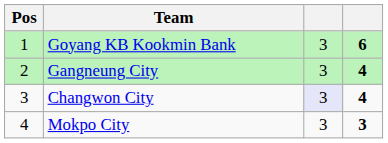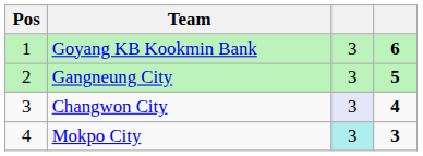 <table class="wikitable" style="text-align:center;">
 <tr>
 <th width=30>Pos</th>
 <th width=240>Team</th>
 <th width=30></th>
 <th width=30></th>
 </tr>
 <tr bgcolor=#bbf3bb>
 <td>1</td>
 <td align=left><a href='#'>Goyang KB Kookmin Bank</a></td>
 <td>3</td>
 <td><strong>6</strong></td>
 </tr>
 <tr bgcolor=#bbf3bb>
 <td>2</td>
 <td align=left><a href='#'>Gangneung City</a></td>
 <td>3</td>
-<td><strong>4</strong></td>
+<td><strong>5</strong></td>
 </tr>
 <tr>
 <td>3</td>
 <td align=left><a href='#'>Changwon City</a></td>
 <td style="background: lavender;">3</td>
 <td><strong>4</strong></td>
 </tr>
 <tr>
 <td>4</td>
 <td align=left><a href='#'>Mokpo City</a></td>
-<td>3</td>
+<td style="background: paleturquoise;">3</td>
 <td><strong>3</strong></td>
 </tr>
 </table>
